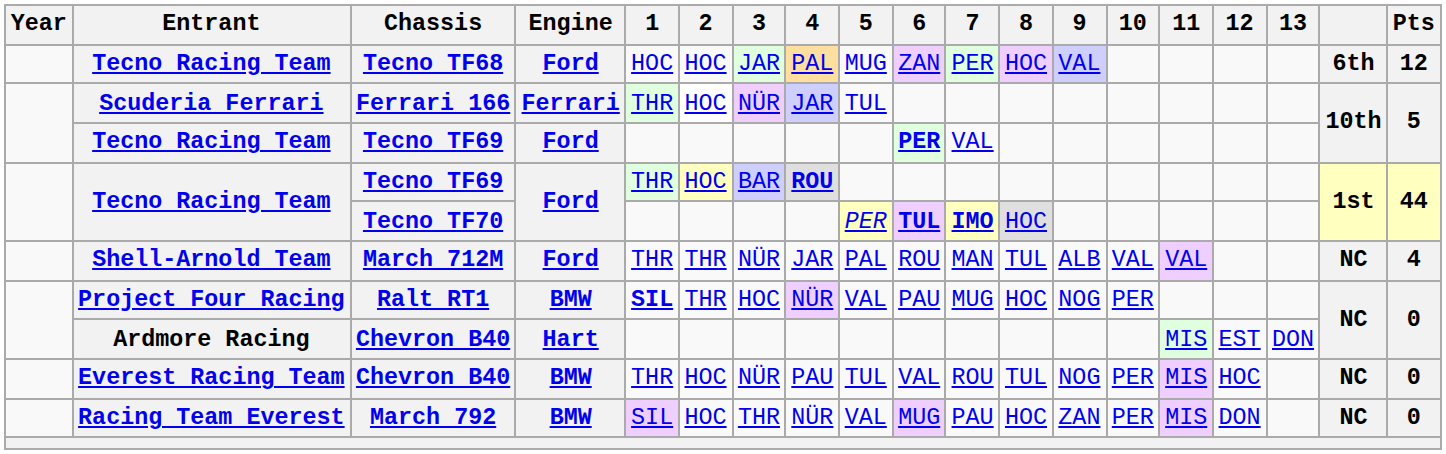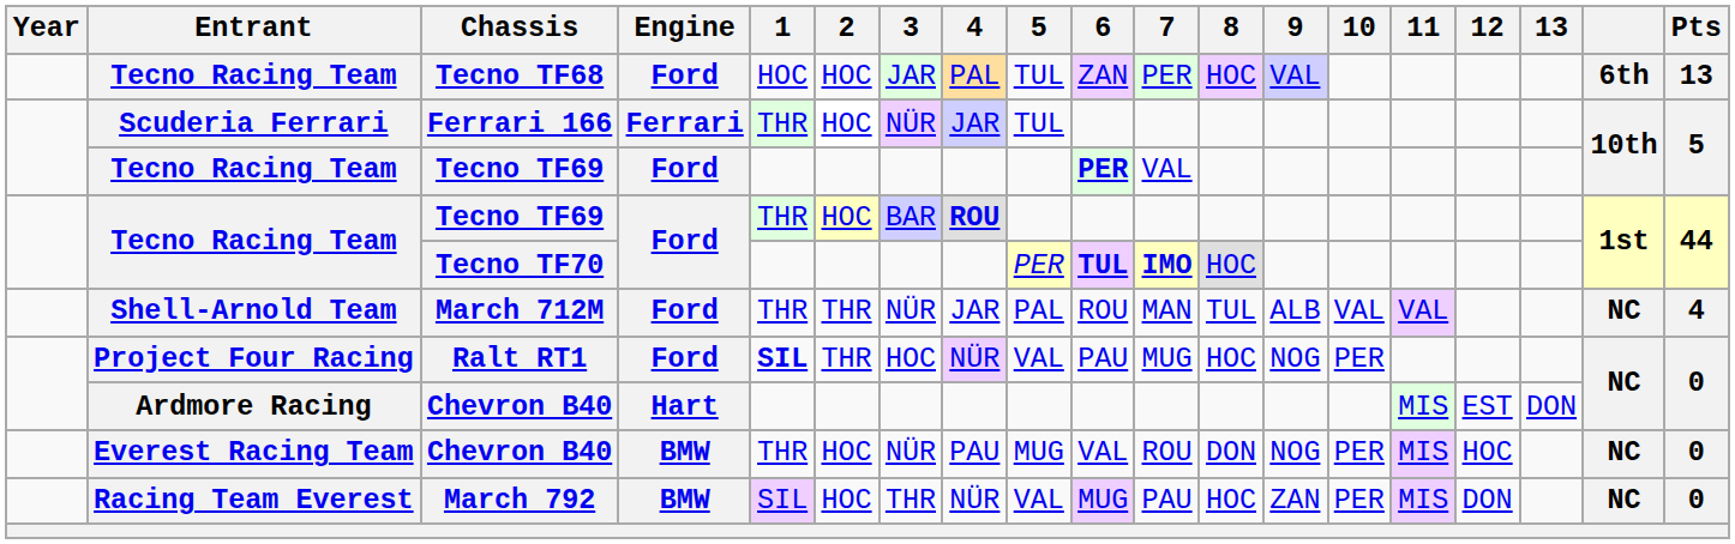 <table class="wikitable" style="text-align:center; font-size:90%">
 <tr>
 <th>Year</th>
 <th>Entrant</th>
 <th>Chassis</th>
 <th>Engine</th>
 <th>1</th>
 <th>2</th>
 <th>3</th>
 <th>4</th>
 <th>5</th>
 <th>6</th>
 <th>7</th>
 <th>8</th>
 <th>9</th>
 <th>10</th>
 <th>11</th>
 <th>12</th>
 <th>13</th>
 <th></th>
 <th>Pts</th>
 </tr>
 <tr>
 <td></td>
 <th><a href='#'>Tecno Racing Team</a></th>
 <th><a href='#'>Tecno TF68</a></th>
 <th><a href='#'>Ford</a></th>
 <td><a href='#'>HOC</a></td>
 <td><a href='#'>HOC</a></td>
 <td style="background:#DFFFDF;"><a href='#'>JAR</a><br><small></small></td>
 <td style="background:#FFDF9F;"><a href='#'>PAL</a><br><small></small></td>
-<td><a href='#'>MUG</a></td>
+<td><a href='#'>TUL</a></td>
 <td style="background:#EFCFFF;"><a href='#'>ZAN</a><br></td>
 <td style="background:#DFFFDF;"><a href='#'>PER</a><br><small></small></td>
 <td style="background:#EFCFFF;"><a href='#'>HOC</a><br></td>
 <td style="background:#CFCFFF;"><a href='#'>VAL</a><br></td>
 <td></td>
 <td></td>
 <td></td>
 <td></td>
 <th>6th</th>
-<th>12</th>
+<th>13</th>
 </tr>
 <tr>
 <td rowspan=2></td>
 <th><a href='#'>Scuderia Ferrari</a></th>
 <th><a href='#'>Ferrari 166</a></th>
 <th><a href='#'>Ferrari</a></th>
 <td style="background:#DFFFDF;"><a href='#'>THR</a><br><small></small></td>
 <td style="background:#FFFFFF;"><a href='#'>HOC</a><br></td>
 <td style="background:#EFCFFF;"><a href='#'>NÜR</a><br></td>
 <td style="background:#CFCFFF;"><a href='#'>JAR</a><br></td>
 <td><a href='#'>TUL</a></td>
 <td></td>
 <td></td>
 <td></td>
 <td></td>
 <td></td>
 <td></td>
 <td></td>
 <td></td>
 <th rowspan=2>10th</th>
 <th rowspan=2>5</th>
 </tr>
 <tr>
 <th><a href='#'>Tecno Racing Team</a></th>
 <th><a href='#'>Tecno TF69</a></th>
 <th><a href='#'>Ford</a></th>
 <td></td>
 <td></td>
 <td></td>
 <td></td>
 <td></td>
 <td style="background:#DFFFDF;"><strong><a href='#'>PER</a></strong><br><small></small></td>
 <td><a href='#'>VAL</a></td>
 <td></td>
 <td></td>
 <td></td>
 <td></td>
 <td></td>
 <td></td>
 </tr>
 <tr>
 <td rowspan=2></td>
 <th rowspan=2><a href='#'>Tecno Racing Team</a></th>
 <th><a href='#'>Tecno TF69</a></th>
 <th rowspan=2><a href='#'>Ford</a></th>
 <td style="background:#DFFFDF;"><a href='#'>THR</a><br><small></small></td>
 <td style="background:#FFFFBF;"><a href='#'>HOC</a><br></td>
 <td style="background:#CFCFFF;"><a href='#'>BAR</a><br></td>
 <td style="background:#DFDFDF;"><strong><a href='#'>ROU</a></strong><br><small></small></td>
 <td></td>
 <td></td>
 <td></td>
 <td></td>
 <td></td>
 <td></td>
 <td></td>
 <td></td>
 <td></td>
 <th rowspan=2 style="background:#FFFFBF;">1st</th>
 <th rowspan=2 style="background:#FFFFBF;">44</th>
 </tr>
 <tr>
 <th><a href='#'>Tecno TF70</a></th>
 <td></td>
 <td></td>
 <td></td>
 <td></td>
 <td style="background:#FFFFBF;"><em><a href='#'>PER</a></em><br></td>
 <td style="background:#EFCFFF;"><strong><a href='#'>TUL</a></strong><br></td>
 <td style="background:#FFFFBF;"><strong><a href='#'>IMO</a></strong><br></td>
 <td style="background:#DFDFDF;"><a href='#'>HOC</a><br></td>
 <td></td>
 <td></td>
 <td></td>
 <td></td>
 <td></td>
 </tr>
 <tr>
 <td></td>
 <th><a href='#'>Shell-Arnold Team</a></th>
 <th><a href='#'>March 712M</a></th>
 <th><a href='#'>Ford</a></th>
 <td><a href='#'>THR</a></td>
 <td><a href='#'>THR</a></td>
 <td><a href='#'>NÜR</a></td>
 <td><a href='#'>JAR</a></td>
 <td><a href='#'>PAL</a></td>
 <td><a href='#'>ROU</a></td>
 <td><a href='#'>MAN</a></td>
 <td><a href='#'>TUL</a></td>
 <td><a href='#'>ALB</a></td>
 <td><a href='#'>VAL</a></td>
 <td style="background:#EFCFFF;"><a href='#'>VAL</a><br></td>
 <td></td>
 <td></td>
 <th>NC</th>
 <th>4</th>
 </tr>
 <tr>
 <td rowspan=2></td>
 <th><a href='#'>Project Four Racing</a></th>
 <th><a href='#'>Ralt RT1</a></th>
-<th><a href='#'>BMW</a></th>
+<th><a href='#'>Ford</a></th>
 <td><strong><a href='#'>SIL</a></strong></td>
 <td><a href='#'>THR</a></td>
 <td><a href='#'>HOC</a></td>
 <td style="background:#EFCFFF;"><a href='#'>NÜR</a><br></td>
 <td><a href='#'>VAL</a></td>
 <td><a href='#'>PAU</a></td>
 <td><a href='#'>MUG</a></td>
 <td><a href='#'>HOC</a></td>
 <td><a href='#'>NOG</a></td>
 <td><a href='#'>PER</a></td>
 <td></td>
 <td></td>
 <td></td>
 <th rowspan=2>NC</th>
 <th rowspan=2>0</th>
 </tr>
 <tr>
 <th>Ardmore Racing</th>
 <th><a href='#'>Chevron B40</a></th>
 <th><a href='#'>Hart</a></th>
 <td></td>
 <td></td>
 <td></td>
 <td></td>
 <td></td>
 <td></td>
 <td></td>
 <td></td>
 <td></td>
 <td></td>
 <td style="background:#DFFFDF;"><a href='#'>MIS</a><br></td>
 <td><a href='#'>EST</a></td>
 <td><a href='#'>DON</a></td>
 </tr>
 <tr>
 <td></td>
 <th><a href='#'>Everest Racing Team</a></th>
 <th><a href='#'>Chevron B40</a></th>
 <th><a href='#'>BMW</a></th>
 <td><a href='#'>THR</a></td>
 <td><a href='#'>HOC</a></td>
 <td><a href='#'>NÜR</a></td>
 <td><a href='#'>PAU</a></td>
-<td><a href='#'>TUL</a></td>
+<td><a href='#'>MUG</a></td>
 <td><a href='#'>VAL</a></td>
 <td><a href='#'>ROU</a></td>
-<td><a href='#'>TUL</a></td>
+<td><a href='#'>DON</a></td>
 <td><a href='#'>NOG</a></td>
 <td><a href='#'>PER</a></td>
 <td style="background:#EFCFFF;"><a href='#'>MIS</a><br></td>
 <td><a href='#'>HOC</a></td>
 <td></td>
 <th>NC</th>
 <th>0</th>
 </tr>
 <tr>
 <td></td>
 <th><a href='#'>Racing Team Everest</a></th>
 <th><a href='#'>March 792</a></th>
 <th><a href='#'>BMW</a></th>
 <td style="background:#EFCFFF;"><a href='#'>SIL</a><br></td>
 <td><a href='#'>HOC</a></td>
 <td><a href='#'>THR</a></td>
 <td><a href='#'>NÜR</a></td>
 <td><a href='#'>VAL</a></td>
 <td style="background:#EFCFFF;"><a href='#'>MUG</a><br></td>
 <td><a href='#'>PAU</a></td>
 <td><a href='#'>HOC</a></td>
 <td><a href='#'>ZAN</a></td>
 <td><a href='#'>PER</a></td>
 <td style="background:#EFCFFF;"><a href='#'>MIS</a><br></td>
 <td><a href='#'>DON</a></td>
 <td></td>
 <th>NC</th>
 <th>0</th>
 </tr>
 <tr>
 <th colspan=19></th>
 </tr>
 </table>
